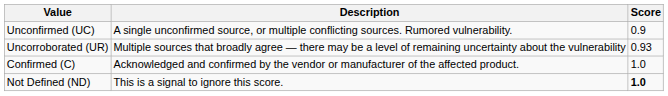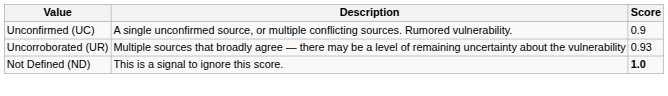 <table class="wikitable">
 <tr>
 <th>Value</th>
 <th>Description</th>
 <th>Score</th>
 </tr>
 <tr>
 <td>Unconfirmed (UC)</td>
 <td>A single unconfirmed source, or multiple conflicting sources. Rumored vulnerability.</td>
 <td>0.9</td>
 </tr>
 <tr>
 <td>Uncorroborated (UR)</td>
 <td>Multiple sources that broadly agree — there may be a level of remaining uncertainty about the vulnerability</td>
 <td>0.93</td>
 </tr>
 <tr>
-<td>Confirmed (C)</td>
-<td>Acknowledged and confirmed by the vendor or manufacturer of the affected product.</td>
-<td>1.0</td>
-</tr>
-<tr>
 <td>Not Defined (ND)</td>
 <td>This is a signal to ignore this score.</td>
 <td><strong>1.0</strong></td>
 </tr>
 </table>
